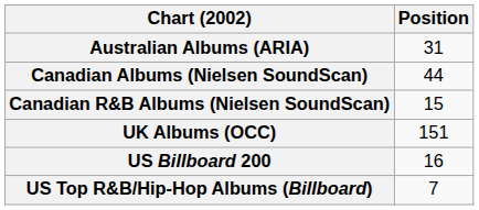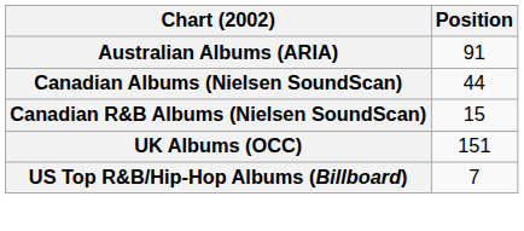 <table class="wikitable sortable plainrowheaders" style="text-align:center">
 <tr>
 <th scope="col">Chart (2002)</th>
 <th scope="col">Position</th>
 </tr>
 <tr>
 <th scope="row">Australian Albums (ARIA)</th>
-<td style="text-align:center;">31</td>
+<td style="text-align:center;">91</td>
 </tr>
 <tr>
 <th scope="row">Canadian Albums (Nielsen SoundScan)</th>
 <td style="text-align:center;">44</td>
 </tr>
 <tr>
 <th scope="row">Canadian R&B Albums (Nielsen SoundScan)</th>
 <td align=center>15</td>
 </tr>
 <tr>
 <th scope="row">UK Albums (OCC)</th>
 <td style="text-align:center;">151</td>
 </tr>
 <tr>
-<th scope="row">US <em>Billboard</em> 200</th>
-<td style="text-align:center;">16</td>
-</tr>
-<tr>
 <th scope="row">US Top R&B/Hip-Hop Albums (<em>Billboard</em>)</th>
 <td style="text-align:center;">7</td>
 </tr>
 </table>
